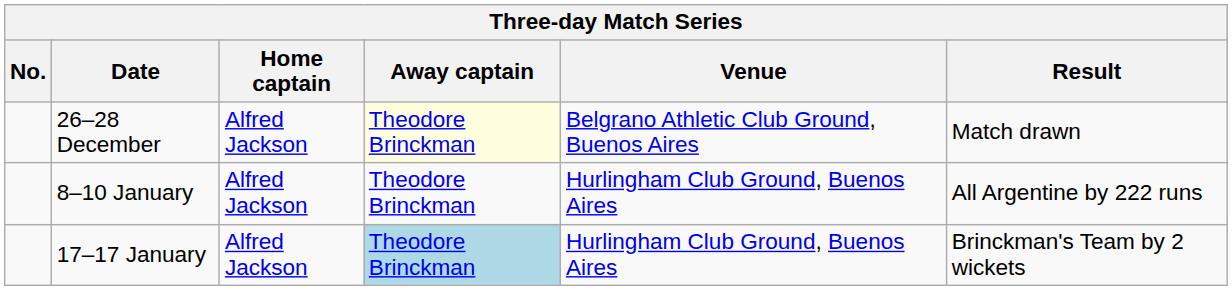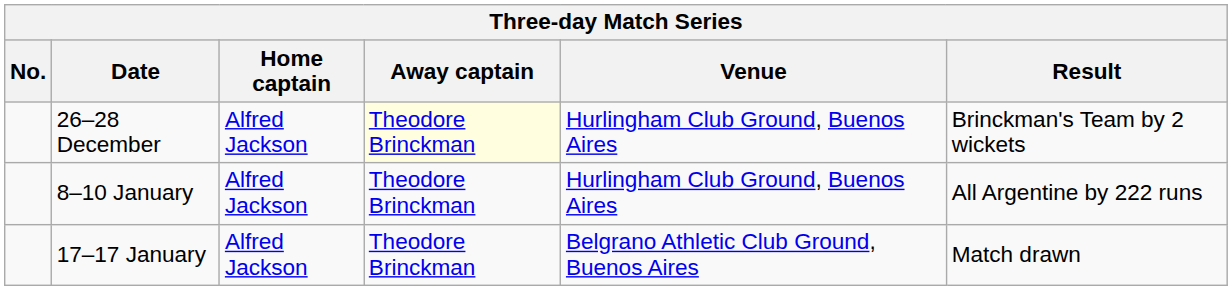 <table class="wikitable">
 <tr>
 <th colspan="9">Three-day Match Series</th>
 </tr>
 <tr>
 <th>No.</th>
 <th>Date</th>
 <th>Home captain</th>
 <th>Away captain</th>
 <th>Venue</th>
 <th>Result</th>
 </tr>
 <tr>
 <td></td>
 <td>26–28 December</td>
 <td><a href='#'>Alfred Jackson</a></td>
 <td style="background: lightyellow;"><a href='#'>Theodore Brinckman</a></td>
-<td><a href='#'>Belgrano Athletic Club Ground</a>, <a href='#'>Buenos Aires</a></td>
-<td>Match drawn</td>
+<td><a href='#'>Hurlingham Club Ground</a>, <a href='#'>Buenos Aires</a></td>
+<td>Brinckman's Team by 2 wickets</td>
 </tr>
 <tr>
 <td></td>
 <td>8–10 January</td>
 <td><a href='#'>Alfred Jackson</a></td>
 <td><a href='#'>Theodore Brinckman</a></td>
 <td><a href='#'>Hurlingham Club Ground</a>, <a href='#'>Buenos Aires</a></td>
 <td>All Argentine by 222 runs</td>
 </tr>
 <tr>
 <td></td>
 <td>17–17 January</td>
 <td><a href='#'>Alfred Jackson</a></td>
-<td style="background: lightblue;"><a href='#'>Theodore Brinckman</a></td>
-<td><a href='#'>Hurlingham Club Ground</a>, <a href='#'>Buenos Aires</a></td>
-<td>Brinckman's Team by 2 wickets</td>
+<td><a href='#'>Theodore Brinckman</a></td>
+<td><a href='#'>Belgrano Athletic Club Ground</a>, <a href='#'>Buenos Aires</a></td>
+<td>Match drawn</td>
 </tr>
 </table>
